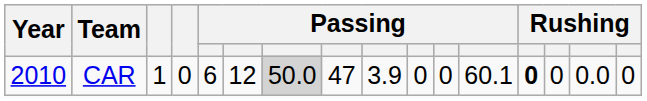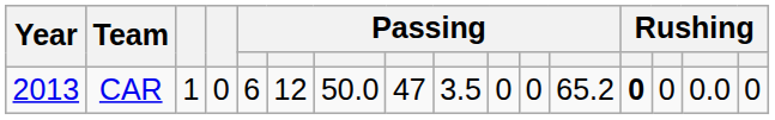 <table class="wikitable" style="text-align:center">
 <tr>
 <th rowspan=2>Year</th>
 <th rowspan=2>Team</th>
 <th rowspan=2></th>
 <th rowspan=2></th>
 <th colspan=8>Passing</th>
 <th colspan=4>Rushing</th>
 </tr>
 <tr>
 <th></th>
 <th></th>
 <th></th>
 <th></th>
 <th></th>
 <th></th>
 <th></th>
 <th></th>
 <th></th>
 <th></th>
 <th></th>
 <th></th>
 </tr>
 <tr>
-<td><a href='#'>2010</a></td>
+<td><a href='#'>2013</a></td>
 <td><a href='#'>CAR</a></td>
 <td>1</td>
 <td>0</td>
 <td>6</td>
 <td>12</td>
-<td style="background: lightgrey;">50.0</td>
+<td>50.0</td>
 <td>47</td>
-<td>3.9</td>
+<td>3.5</td>
 <td>0</td>
 <td>0</td>
-<td>60.1</td>
+<td>65.2</td>
 <td><strong>0</strong></td>
 <td>0</td>
 <td>0.0</td>
 <td>0</td>
 </tr>
 </table>
